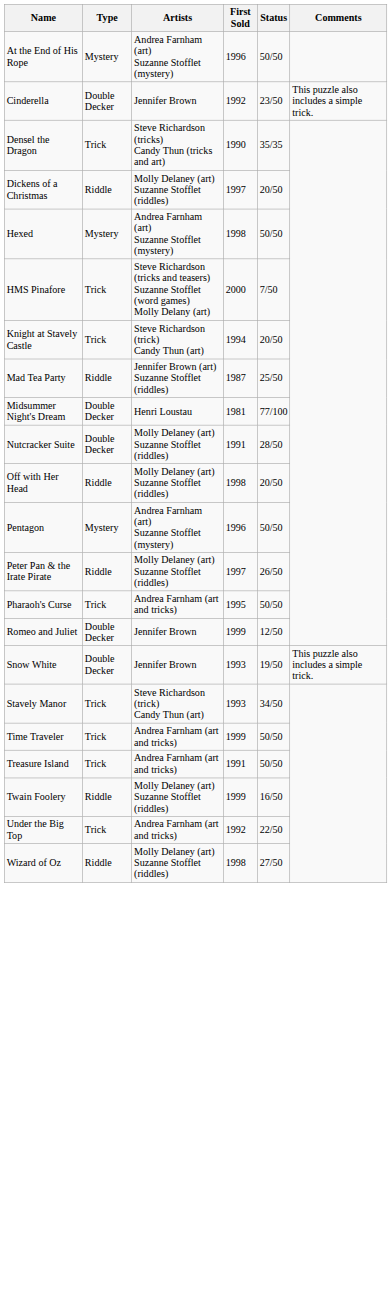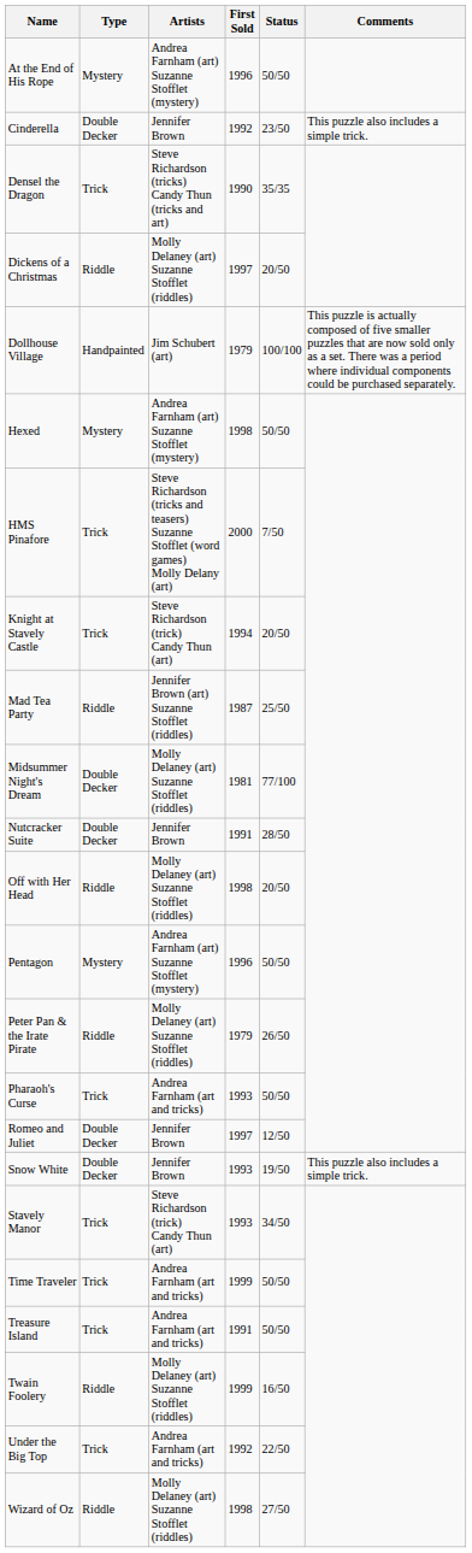 <table class="wikitable sortable">
 <tr>
 <th>Name</th>
 <th>Type</th>
 <th>Artists</th>
 <th>First Sold</th>
 <th>Status</th>
 <th class="unsortable">Comments</th>
 </tr>
 <tr>
 <td>At the End of His Rope</td>
 <td>Mystery</td>
 <td>Andrea Farnham (art)<br>Suzanne Stofflet (mystery)</td>
 <td>1996</td>
 <td>50/50</td>
 <td></td>
 </tr>
 <tr>
 <td>Cinderella</td>
 <td>Double Decker</td>
 <td>Jennifer Brown</td>
 <td>1992</td>
 <td>23/50</td>
 <td>This puzzle also includes a simple trick.</td>
 </tr>
 <tr>
 <td>Densel the Dragon</td>
 <td>Trick</td>
 <td>Steve Richardson (tricks)<br>Candy Thun (tricks and art)</td>
 <td>1990</td>
 <td>35/35</td>
 </tr>
 <tr>
 <td>Dickens of a Christmas</td>
 <td>Riddle</td>
 <td>Molly Delaney (art)<br>Suzanne Stofflet (riddles)</td>
 <td>1997</td>
 <td>20/50</td>
 </tr>
 <tr>
+<td>Dollhouse Village</td>
+<td>Handpainted</td>
+<td>Jim Schubert (art)</td>
+<td>1979</td>
+<td>100/100</td>
+<td>This puzzle is actually composed of five smaller puzzles that are now sold only as a set. There was a period where individual components could be purchased separately.</td>
+</tr>
+<tr>
 <td>Hexed</td>
 <td>Mystery</td>
 <td>Andrea Farnham (art)<br>Suzanne Stofflet (mystery)</td>
 <td>1998</td>
 <td>50/50</td>
 </tr>
 <tr>
 <td>HMS Pinafore</td>
 <td>Trick</td>
 <td>Steve Richardson (tricks and teasers)<br>Suzanne Stofflet (word games)<br>Molly Delany (art)</td>
 <td>2000</td>
 <td>7/50</td>
 </tr>
 <tr>
 <td>Knight at Stavely Castle</td>
 <td>Trick</td>
 <td>Steve Richardson (trick)<br>Candy Thun (art)</td>
 <td>1994</td>
 <td>20/50</td>
 </tr>
 <tr>
 <td>Mad Tea Party</td>
 <td>Riddle</td>
 <td>Jennifer Brown (art)<br>Suzanne Stofflet (riddles)</td>
 <td>1987</td>
 <td>25/50</td>
 </tr>
 <tr>
 <td>Midsummer Night's Dream</td>
 <td>Double Decker</td>
-<td>Henri Loustau</td>
+<td>Molly Delaney (art)<br>Suzanne Stofflet (riddles)</td>
 <td>1981</td>
 <td>77/100</td>
 </tr>
 <tr>
 <td>Nutcracker Suite</td>
 <td>Double Decker</td>
-<td>Molly Delaney (art)<br>Suzanne Stofflet (riddles)</td>
+<td>Jennifer Brown</td>
 <td>1991</td>
 <td>28/50</td>
 </tr>
 <tr>
 <td>Off with Her Head</td>
 <td>Riddle</td>
 <td>Molly Delaney (art)<br>Suzanne Stofflet (riddles)</td>
 <td>1998</td>
 <td>20/50</td>
 </tr>
 <tr>
 <td>Pentagon</td>
 <td>Mystery</td>
 <td>Andrea Farnham (art)<br>Suzanne Stofflet (mystery)</td>
 <td>1996</td>
 <td>50/50</td>
 </tr>
 <tr>
 <td>Peter Pan & the Irate Pirate</td>
 <td>Riddle</td>
 <td>Molly Delaney (art)<br>Suzanne Stofflet (riddles)</td>
-<td>1997</td>
+<td>1979</td>
 <td>26/50</td>
 </tr>
 <tr>
 <td>Pharaoh's Curse</td>
 <td>Trick</td>
 <td>Andrea Farnham (art and tricks)</td>
-<td>1995</td>
+<td>1993</td>
 <td>50/50</td>
 </tr>
 <tr>
 <td>Romeo and Juliet</td>
 <td>Double Decker</td>
 <td>Jennifer Brown</td>
-<td>1999</td>
+<td>1997</td>
 <td>12/50</td>
 </tr>
 <tr>
 <td>Snow White</td>
 <td>Double Decker</td>
 <td>Jennifer Brown</td>
 <td>1993</td>
 <td>19/50</td>
 <td>This puzzle also includes a simple trick.</td>
 </tr>
 <tr>
 <td>Stavely Manor</td>
 <td>Trick</td>
 <td>Steve Richardson (trick)<br>Candy Thun (art)</td>
 <td>1993</td>
 <td>34/50</td>
 </tr>
 <tr>
 <td>Time Traveler</td>
 <td>Trick</td>
 <td>Andrea Farnham (art and tricks)</td>
 <td>1999</td>
 <td>50/50</td>
 </tr>
 <tr>
 <td>Treasure Island</td>
 <td>Trick</td>
 <td>Andrea Farnham (art and tricks)</td>
 <td>1991</td>
 <td>50/50</td>
 </tr>
 <tr>
 <td>Twain Foolery</td>
 <td>Riddle</td>
 <td>Molly Delaney (art)<br>Suzanne Stofflet (riddles)</td>
 <td>1999</td>
 <td>16/50</td>
 </tr>
 <tr>
 <td>Under the Big Top</td>
 <td>Trick</td>
 <td>Andrea Farnham (art and tricks)</td>
 <td>1992</td>
 <td>22/50</td>
 </tr>
 <tr>
 <td>Wizard of Oz</td>
 <td>Riddle</td>
 <td>Molly Delaney (art)<br>Suzanne Stofflet (riddles)</td>
 <td>1998</td>
 <td>27/50</td>
 </tr>
 </table>
